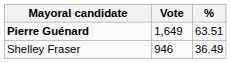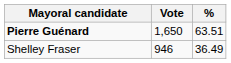 <table class="wikitable">
 <tr>
 <th bgcolor="#DDDDFF" width="200px">Mayoral candidate</th>
 <th bgcolor="#DDDDFF" width="50px">Vote</th>
 <th bgcolor="#DDDDFF" width="30px">%</th>
 </tr>
 <tr>
 <td><strong>Pierre Guénard</strong></td>
-<td>1,649</td>
+<td>1,650</td>
 <td>63.51</td>
 </tr>
 <tr>
 <td>Shelley Fraser</td>
 <td>946</td>
 <td>36.49</td>
 </tr>
 </table>
